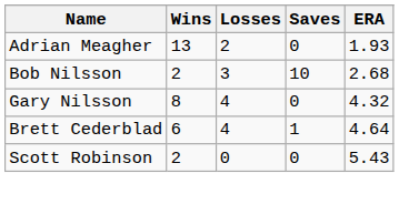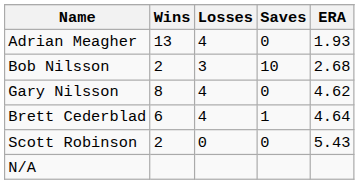 <table class="wikitable">
 <tr>
 </tr>
 <tr>
 <th>Name</th>
 <th>Wins</th>
 <th>Losses</th>
 <th>Saves</th>
 <th>ERA</th>
 </tr>
 <tr>
 <td>Adrian Meagher</td>
 <td>13</td>
-<td>2</td>
+<td>4</td>
 <td>0</td>
 <td>1.93</td>
 </tr>
 <tr>
 <td>Bob Nilsson</td>
 <td>2</td>
 <td>3</td>
 <td>10</td>
 <td>2.68</td>
 </tr>
 <tr>
 <td>Gary Nilsson</td>
 <td>8</td>
 <td>4</td>
 <td>0</td>
-<td>4.32</td>
+<td>4.62</td>
 </tr>
 <tr>
 <td>Brett Cederblad</td>
 <td>6</td>
 <td>4</td>
 <td>1</td>
 <td>4.64</td>
 </tr>
 <tr>
 <td>Scott Robinson</td>
 <td>2</td>
 <td>0</td>
 <td>0</td>
 <td>5.43</td>
 </tr>
+<tr>
+<td>N/A</td>
+<td></td>
+<td></td>
+<td></td>
+<td></td>
+</tr>
 </table>
